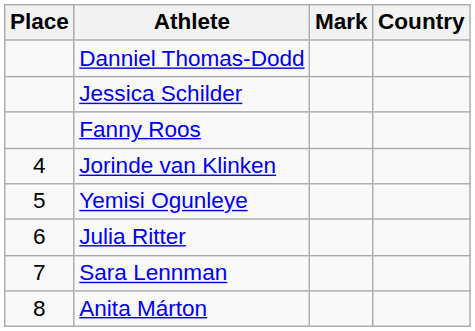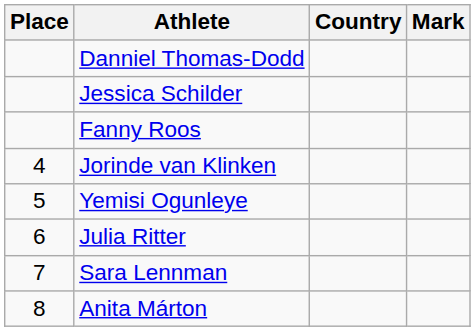 <table class="wikitable">
 <tr>
 <th>Place</th>
 <th>Athlete</th>
+<th>Country</th>
 <th>Mark</th>
-<th>Country</th>
 </tr>
 <tr>
 <td align=center></td>
 <td><a href='#'>Danniel Thomas-Dodd</a></td>
 <td></td>
 <td></td>
 </tr>
 <tr>
 <td align=center></td>
 <td><a href='#'>Jessica Schilder</a></td>
 <td></td>
 <td></td>
 </tr>
 <tr>
 <td align=center></td>
 <td><a href='#'>Fanny Roos</a></td>
 <td></td>
 <td></td>
 </tr>
 <tr>
 <td align=center>4</td>
 <td><a href='#'>Jorinde van Klinken</a></td>
 <td></td>
 <td></td>
 </tr>
 <tr>
 <td align=center>5</td>
 <td><a href='#'>Yemisi Ogunleye</a></td>
 <td></td>
 <td></td>
 </tr>
 <tr>
 <td align=center>6</td>
 <td><a href='#'>Julia Ritter</a></td>
 <td></td>
 <td></td>
 </tr>
 <tr>
 <td align=center>7</td>
 <td><a href='#'>Sara Lennman</a></td>
 <td></td>
 <td></td>
 </tr>
 <tr>
 <td align=center>8</td>
 <td><a href='#'>Anita Márton</a></td>
 <td></td>
 <td></td>
 </tr>
 </table>
